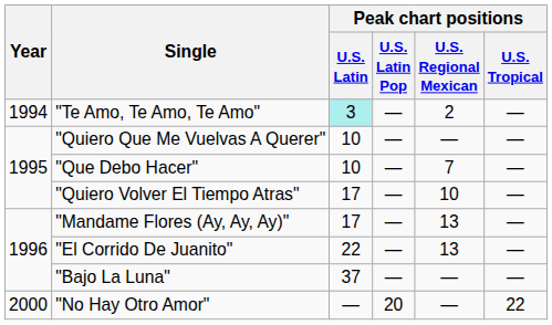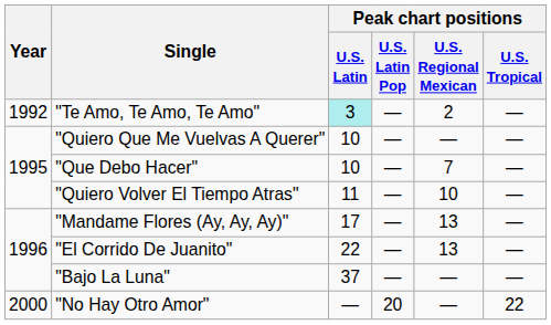 <table class="wikitable" style="text-align: center">
 <tr>
 <th rowspan="2">Year</th>
 <th rowspan="2">Single</th>
 <th colspan="5">Peak chart positions</th>
 </tr>
 <tr>
 <th style="width:30px;"><small><a href='#'>U.S. Latin</a></small><br></th>
 <th style="width:30px;"><small><a href='#'>U.S. Latin Pop</a></small><br></th>
 <th style="width:30px;"><small><a href='#'>U.S. Regional Mexican</a></small><br></th>
 <th style="width:30px;"><small><a href='#'>U.S. Tropical</a></small><br></th>
 </tr>
 <tr>
-<td>1994</td>
+<td>1992</td>
 <td align=left>"Te Amo, Te Amo, Te Amo"</td>
 <td style="background: paleturquoise;">3</td>
 <td>—</td>
 <td>2</td>
 <td>—</td>
 </tr>
 <tr>
 <td rowspan="3">1995</td>
 <td align=left>"Quiero Que Me Vuelvas A Querer"</td>
 <td>10</td>
 <td>—</td>
 <td>—</td>
 <td>—</td>
 </tr>
 <tr>
 <td align=left>"Que Debo Hacer"</td>
 <td>10</td>
 <td>—</td>
 <td>7</td>
 <td>—</td>
 </tr>
 <tr>
 <td align=left>"Quiero Volver El Tiempo Atras"</td>
-<td>17</td>
+<td>11</td>
 <td>—</td>
 <td>10</td>
 <td>—</td>
 </tr>
 <tr>
 <td rowspan="3">1996</td>
 <td align=left>"Mandame Flores (Ay, Ay, Ay)"</td>
 <td>17</td>
 <td>—</td>
 <td>13</td>
 <td>—</td>
 </tr>
 <tr>
 <td align=left>"El Corrido De Juanito"</td>
 <td>22</td>
 <td>—</td>
 <td>13</td>
 <td>—</td>
 </tr>
 <tr>
 <td align=left>"Bajo La Luna"</td>
 <td>37</td>
 <td>—</td>
 <td>—</td>
 <td>—</td>
 </tr>
 <tr>
 <td rowspan="3">2000</td>
 <td align=left>"No Hay Otro Amor"</td>
 <td>—</td>
 <td>20</td>
 <td>—</td>
 <td>22</td>
 </tr>
 </table>
